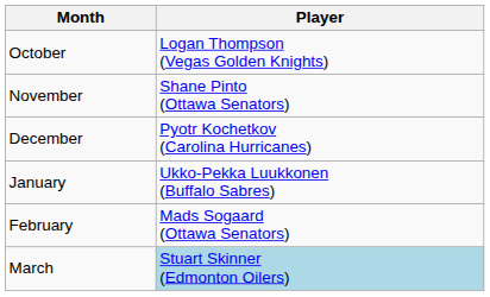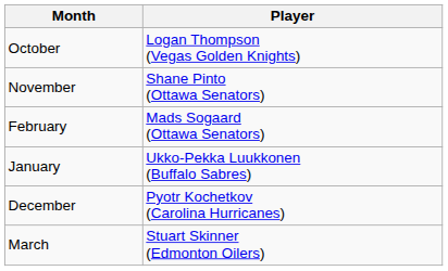 <table class="wikitable" style="width:30em;">
 <tr>
 <th>Month</th>
 <th>Player</th>
 </tr>
 <tr>
 <td>October</td>
 <td><a href='#'>Logan Thompson</a><br>(<a href='#'>Vegas Golden Knights</a>)</td>
 </tr>
 <tr>
 <td>November</td>
 <td><a href='#'>Shane Pinto</a><br>(<a href='#'>Ottawa Senators</a>)</td>
 </tr>
 <tr>
-<td>December</td>
-<td><a href='#'>Pyotr Kochetkov</a><br>(<a href='#'>Carolina Hurricanes</a>)</td>
+<td>February</td>
+<td><a href='#'>Mads Sogaard</a><br>(<a href='#'>Ottawa Senators</a>)</td>
 </tr>
 <tr>
 <td>January</td>
 <td><a href='#'>Ukko-Pekka Luukkonen</a><br>(<a href='#'>Buffalo Sabres</a>)</td>
 </tr>
 <tr>
-<td>February</td>
-<td><a href='#'>Mads Sogaard</a><br>(<a href='#'>Ottawa Senators</a>)</td>
+<td>December</td>
+<td><a href='#'>Pyotr Kochetkov</a><br>(<a href='#'>Carolina Hurricanes</a>)</td>
 </tr>
 <tr>
 <td>March</td>
-<td style="background: lightblue;"><a href='#'>Stuart Skinner</a><br>(<a href='#'>Edmonton Oilers</a>)</td>
+<td><a href='#'>Stuart Skinner</a><br>(<a href='#'>Edmonton Oilers</a>)</td>
 </tr>
 </table>
